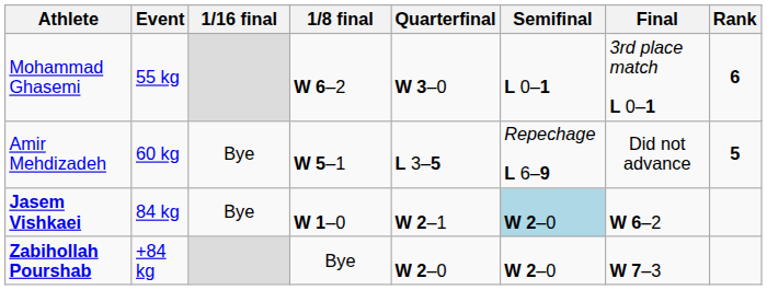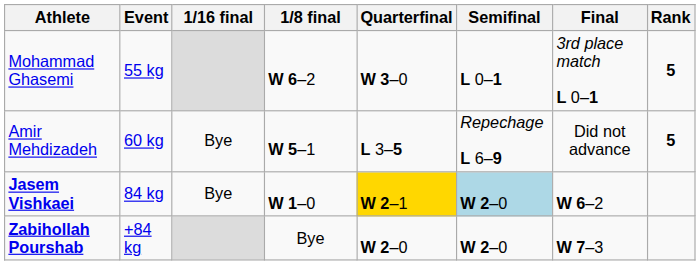 <table class="wikitable" width="98%" style="text-align:left; font-size:90%">
 <tr>
 <th width="17%">Athlete</th>
 <th width="6%">Event</th>
 <th width="14%">1/16 final</th>
 <th width="14%">1/8 final</th>
 <th width="14%">Quarterfinal</th>
 <th width="14%">Semifinal</th>
 <th width="14%">Final</th>
 <th width="5%">Rank</th>
 </tr>
 <tr>
 <td><a href='#'>Mohammad Ghasemi</a></td>
 <td><a href='#'>55 kg</a></td>
 <td bgcolor=#DCDCDC></td>
 <td><br><strong>W</strong> <strong>6</strong>–2</td>
 <td><br><strong>W</strong> <strong>3</strong>–0</td>
 <td><br><strong>L</strong> 0–<strong>1</strong></td>
 <td><em>3rd place match</em><br><br><strong>L</strong> 0–<strong>1</strong></td>
-<td align=center><strong>6</strong></td>
+<td align=center><strong>5</strong></td>
 </tr>
 <tr>
 <td><a href='#'>Amir Mehdizadeh</a></td>
 <td><a href='#'>60 kg</a></td>
 <td align=center>Bye</td>
 <td><br><strong>W</strong> <strong>5</strong>–1</td>
 <td><br><strong>L</strong> 3–<strong>5</strong></td>
 <td><em>Repechage</em><br><br><strong>L</strong> 6–<strong>9</strong></td>
 <td align=center>Did not advance</td>
 <td align=center><strong>5</strong></td>
 </tr>
 <tr>
 <td><strong><a href='#'>Jasem Vishkaei</a></strong></td>
 <td><a href='#'>84 kg</a></td>
 <td align=center>Bye</td>
 <td><br><strong>W</strong> <strong>1</strong>–0</td>
-<td><br><strong>W</strong> <strong>2</strong>–1</td>
+<td style="background: gold;"><br><strong>W</strong> <strong>2</strong>–1</td>
 <td style="background: lightblue;"><br><strong>W</strong> <strong>2</strong>–0</td>
 <td><br><strong>W</strong> <strong>6</strong>–2</td>
 <td align=center></td>
 </tr>
 <tr>
 <td><strong><a href='#'>Zabihollah Pourshab</a></strong></td>
 <td><a href='#'>+84 kg</a></td>
 <td bgcolor=#DCDCDC></td>
 <td align=center>Bye</td>
 <td><br><strong>W</strong> <strong>2</strong>–0</td>
 <td><br><strong>W</strong> <strong>2</strong>–0</td>
 <td><br><strong>W</strong> <strong>7</strong>–3</td>
 <td align=center></td>
 </tr>
 </table>
